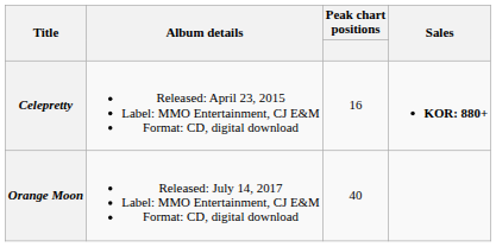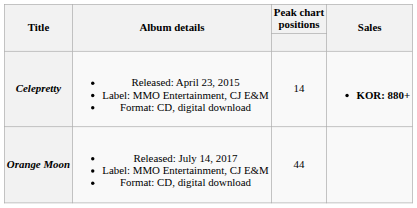 <table class="wikitable plainrowheaders" style="text-align:center">
 <tr>
 <th scope="col" rowspan="2">Title</th>
 <th scope="col" rowspan="2">Album details</th>
 <th scope="col" colspan="1">Peak chart<br>positions</th>
 <th scope="col" rowspan="2">Sales</th>
 </tr>
 <tr>
 <th><br></th>
 </tr>
 <tr>
 <th scope="row"><em>Celepretty</em></th>
 <td><br><ul><li>Released: April 23, 2015</li><li>Label: MMO Entertainment, CJ E&M</li><li>Format: CD, digital download</li></ul></td>
-<td>16</td>
+<td>14</td>
 <td><strong><br><ul><li>KOR: 880+</li></ul></strong></td>
 </tr>
 <tr>
 <th scope="row"><em>Orange Moon</em></th>
 <td><br><ul><li>Released: July 14, 2017</li><li>Label: MMO Entertainment, CJ E&M</li><li>Format: CD, digital download</li></ul></td>
-<td>40</td>
+<td>44</td>
 <td></td>
 </tr>
 </table>
